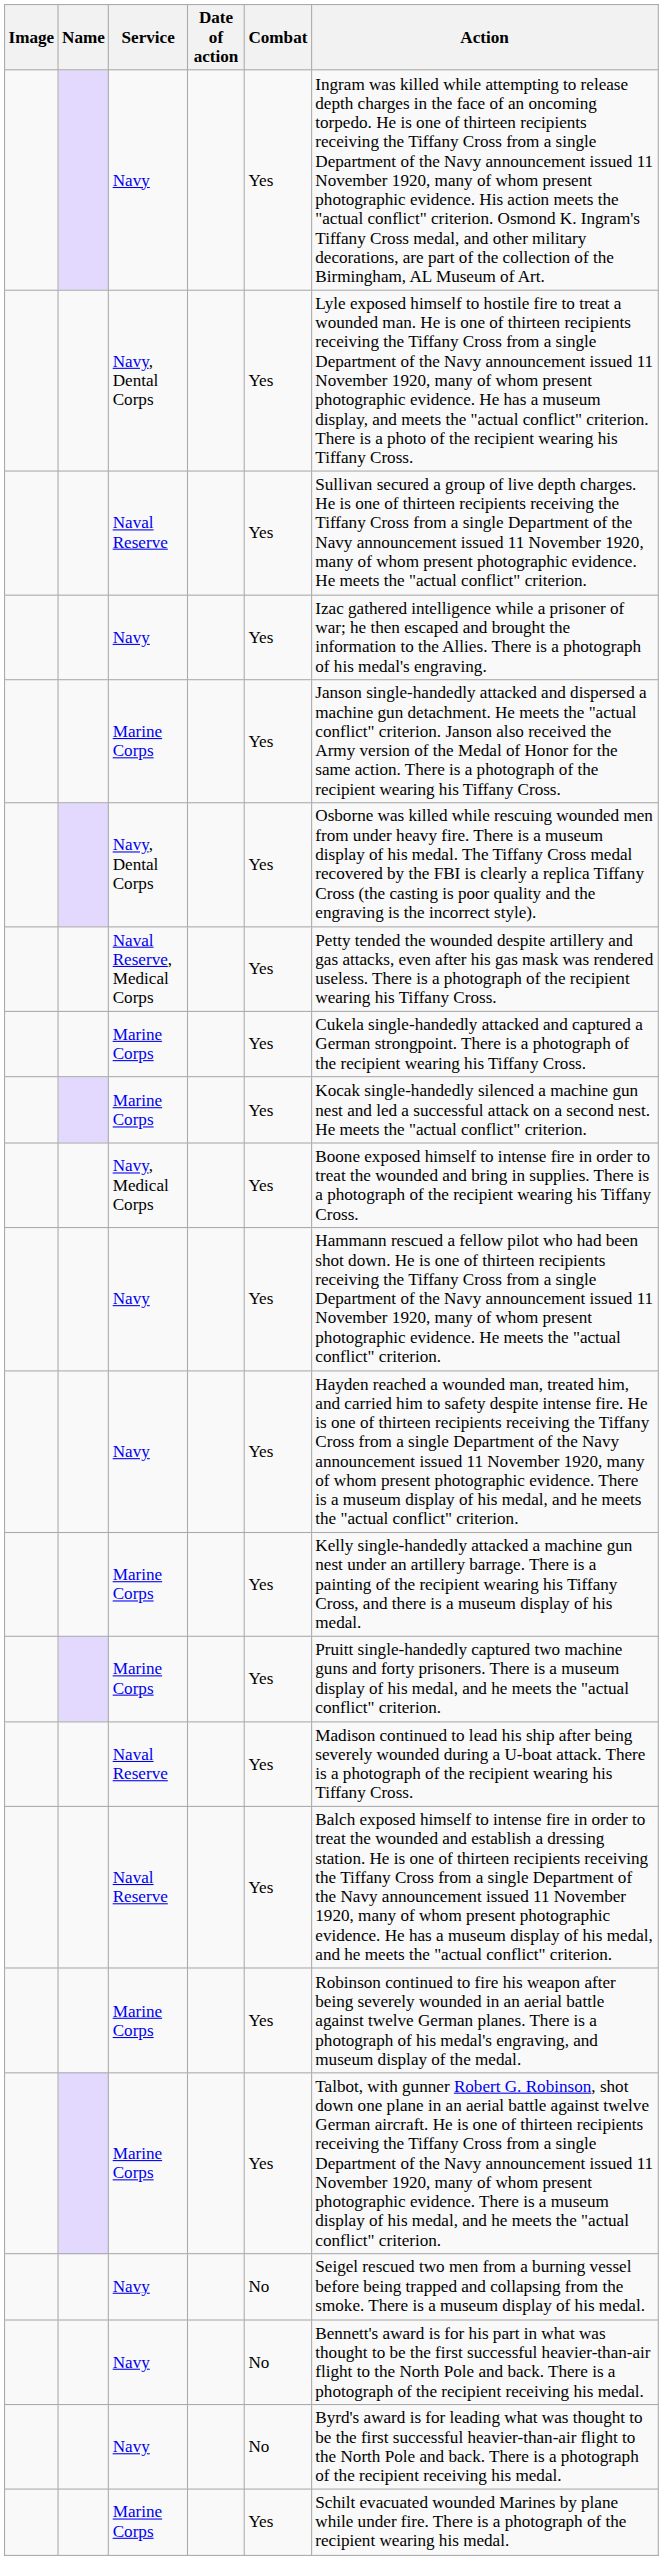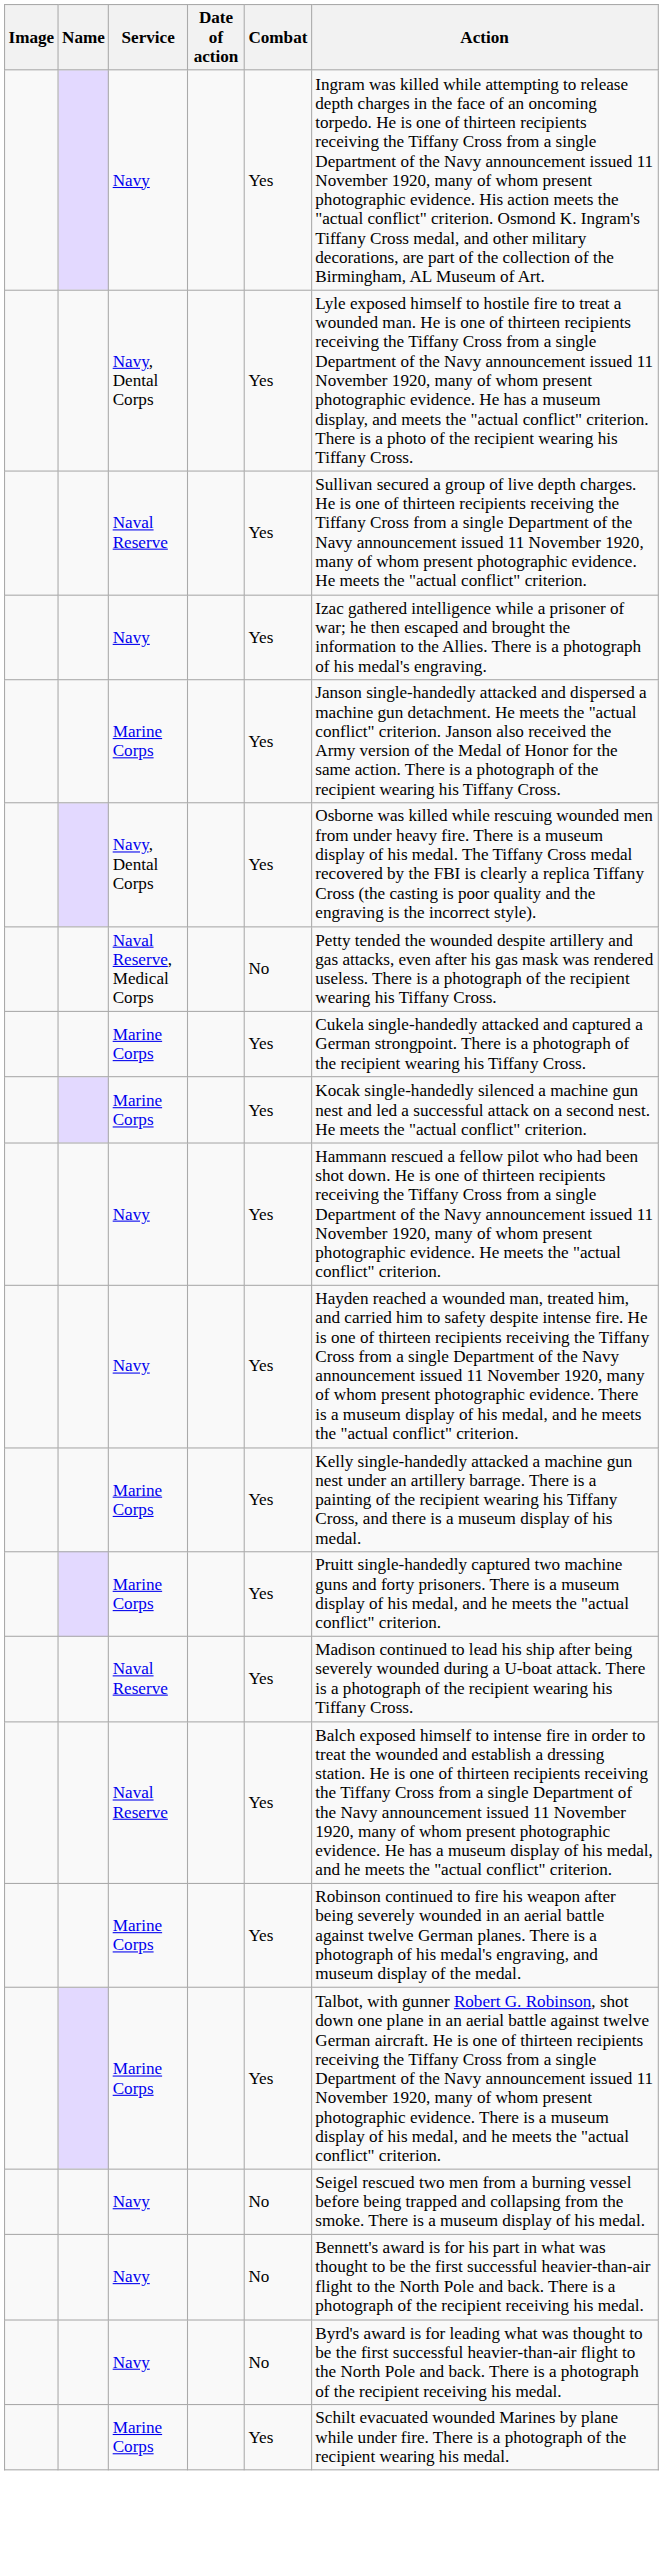 <table class="wikitable sortable" width="98%">
 <tr>
 <th class="unsortable">Image</th>
 <th>Name</th>
 <th>Service</th>
 <th>Date of action</th>
 <th>Combat</th>
 <th class="unsortable">Action</th>
 </tr>
 <tr>
 <td></td>
 <td style="background:#e3d9ff;"></td>
 <td><a href='#'>Navy</a></td>
 <td></td>
 <td>Yes</td>
 <td>Ingram was killed while attempting to release depth charges in the face of an oncoming torpedo. He is one of thirteen recipients receiving the Tiffany Cross from a single Department of the Navy  announcement issued 11 November 1920, many of whom present photographic evidence. His action meets the "actual conflict" criterion.  Osmond K. Ingram's Tiffany Cross medal, and other military decorations, are part of the collection of the Birmingham, AL Museum of Art.</td>
 </tr>
 <tr>
 <td></td>
 <td></td>
 <td><a href='#'>Navy</a>, Dental Corps</td>
 <td></td>
 <td>Yes</td>
 <td>Lyle exposed himself to hostile fire to treat a wounded man. He is one of thirteen recipients receiving the Tiffany Cross from a single Department of the Navy  announcement issued 11 November 1920, many of whom present photographic evidence. He has a museum display, and meets the "actual conflict" criterion.  There is a photo of the recipient wearing his Tiffany Cross.</td>
 </tr>
 <tr>
 <td></td>
 <td></td>
 <td><a href='#'>Naval Reserve</a></td>
 <td></td>
 <td>Yes</td>
 <td>Sullivan secured a group of live depth charges. He is one of thirteen recipients receiving the Tiffany Cross from a single Department of the Navy  announcement issued 11 November 1920, many of whom present photographic evidence. He meets the "actual conflict" criterion.</td>
 </tr>
 <tr>
 <td></td>
 <td></td>
 <td><a href='#'>Navy</a></td>
 <td></td>
 <td>Yes</td>
 <td>Izac gathered intelligence while a prisoner of war; he then escaped and brought the information to the Allies. There is a photograph of his medal's engraving.</td>
 </tr>
 <tr>
 <td></td>
 <td></td>
 <td><a href='#'>Marine Corps</a></td>
 <td></td>
 <td>Yes</td>
 <td>Janson single-handedly attacked and dispersed a machine gun detachment. He meets the "actual conflict" criterion.  Janson also received the Army version of the Medal of Honor for the same action.  There is a photograph of the recipient wearing his Tiffany Cross.</td>
 </tr>
 <tr>
 <td></td>
 <td align=left style="background:#e3d9ff;"></td>
 <td><a href='#'>Navy</a>, Dental Corps</td>
 <td></td>
 <td>Yes</td>
 <td>Osborne was killed while rescuing wounded men from under heavy fire. There is a museum display of his medal.  The Tiffany Cross medal recovered by the FBI is clearly a replica Tiffany Cross (the casting is poor quality and the engraving is the incorrect style).</td>
 </tr>
 <tr>
 <td></td>
 <td></td>
 <td><a href='#'>Naval Reserve</a>, Medical Corps</td>
 <td></td>
-<td>Yes</td>
+<td>No</td>
 <td>Petty tended the wounded despite artillery and gas attacks, even after his gas mask was rendered useless. There is a photograph of the recipient wearing his Tiffany Cross.</td>
 </tr>
 <tr>
 <td></td>
 <td></td>
 <td><a href='#'>Marine Corps</a></td>
 <td></td>
 <td>Yes</td>
 <td>Cukela single-handedly attacked and captured a German strongpoint. There is a photograph of the recipient wearing his Tiffany Cross.</td>
 </tr>
 <tr>
 <td></td>
 <td align=left  style="background:#e3d9ff;"></td>
 <td><a href='#'>Marine Corps</a></td>
 <td></td>
 <td>Yes</td>
 <td>Kocak single-handedly silenced a machine gun nest and led a successful attack on a second nest. He meets the "actual conflict" criterion.</td>
-</tr>
-<tr>
-<td></td>
-<td></td>
-<td><a href='#'>Navy</a>, Medical Corps</td>
-<td></td>
-<td>Yes</td>
-<td>Boone exposed himself to intense fire in order to treat the wounded and bring in supplies. There is a photograph of the recipient wearing his Tiffany Cross.</td>
 </tr>
 <tr>
 <td></td>
 <td></td>
 <td><a href='#'>Navy</a></td>
 <td></td>
 <td>Yes</td>
 <td>Hammann rescued a fellow pilot who had been shot down. He is one of thirteen recipients receiving the Tiffany Cross from a single Department of the Navy  announcement issued 11 November 1920, many of whom present photographic evidence. He meets the "actual conflict" criterion.</td>
 </tr>
 <tr>
 <td></td>
 <td></td>
 <td><a href='#'>Navy</a></td>
 <td></td>
 <td>Yes</td>
 <td>Hayden reached a wounded man, treated him, and carried him to safety despite intense fire. He is one of thirteen recipients receiving the Tiffany Cross from a single Department of the Navy  announcement issued 11 November 1920, many of whom present photographic evidence. There is a museum display of his medal, and he meets the "actual conflict" criterion.</td>
 </tr>
 <tr>
 <td></td>
 <td></td>
 <td><a href='#'>Marine Corps</a></td>
 <td></td>
 <td>Yes</td>
 <td>Kelly single-handedly attacked a machine gun nest under an artillery barrage. There is a painting of the recipient wearing his Tiffany Cross, and there is a museum display of his medal.</td>
 </tr>
 <tr>
 <td></td>
 <td align=left  style="background:#e3d9ff;"></td>
 <td><a href='#'>Marine Corps</a></td>
 <td></td>
 <td>Yes</td>
 <td>Pruitt single-handedly captured two machine guns and forty prisoners. There is a museum display of his medal, and he meets the "actual conflict" criterion.</td>
 </tr>
 <tr>
 <td></td>
 <td></td>
 <td><a href='#'>Naval Reserve</a></td>
 <td></td>
 <td>Yes</td>
 <td>Madison continued to lead his ship after being severely wounded during a U-boat attack. There is a photograph of the recipient wearing his Tiffany Cross.</td>
 </tr>
 <tr>
 <td></td>
 <td></td>
 <td><a href='#'>Naval Reserve</a></td>
 <td></td>
 <td>Yes</td>
 <td>Balch exposed himself to intense fire in order to treat the wounded and establish a dressing station. He is one of thirteen recipients receiving the Tiffany Cross from a single Department of the Navy  announcement issued 11 November 1920, many of whom present photographic evidence. He has a museum display of his medal, and he meets the "actual conflict" criterion.</td>
 </tr>
 <tr>
 <td></td>
 <td></td>
 <td><a href='#'>Marine Corps</a></td>
 <td></td>
 <td>Yes</td>
 <td>Robinson continued to fire his weapon after being severely wounded in an aerial battle against twelve German planes. There is a photograph of his medal's engraving, and museum display of the medal.</td>
 </tr>
 <tr>
 <td></td>
 <td style="background:#e3d9ff;"></td>
 <td><a href='#'>Marine Corps</a></td>
 <td></td>
 <td>Yes</td>
 <td>Talbot, with gunner <a href='#'>Robert G. Robinson</a>, shot down one plane in an aerial battle against twelve German aircraft. He is one of thirteen recipients receiving the Tiffany Cross from a single Department of the Navy  announcement issued 11 November 1920, many of whom present photographic evidence.  There is a museum display of his medal, and he meets the "actual conflict" criterion.</td>
 </tr>
 <tr>
 <td></td>
 <td></td>
 <td><a href='#'>Navy</a></td>
 <td></td>
 <td>No</td>
 <td>Seigel rescued two men from a burning vessel before being trapped and collapsing from the smoke. There is a museum display of his medal.</td>
 </tr>
 <tr>
 <td></td>
 <td></td>
 <td><a href='#'>Navy</a></td>
 <td></td>
 <td>No</td>
 <td>Bennett's award is for his part in what was thought to be the first successful heavier-than-air flight to the North Pole and back. There is a photograph of the recipient receiving his medal.</td>
 </tr>
 <tr>
 <td></td>
 <td></td>
 <td><a href='#'>Navy</a></td>
 <td></td>
 <td>No</td>
 <td>Byrd's award is for leading what was thought to be the first successful heavier-than-air flight to the North Pole and back. There is a photograph of the recipient receiving his medal.</td>
 </tr>
 <tr>
 <td></td>
 <td></td>
 <td><a href='#'>Marine Corps</a></td>
 <td></td>
 <td>Yes</td>
 <td>Schilt evacuated wounded Marines by plane while under fire. There is a photograph of the recipient wearing his medal.</td>
 </tr>
 </table>
